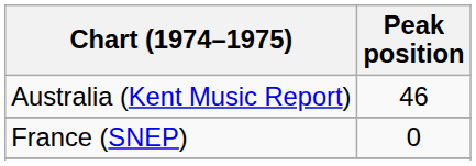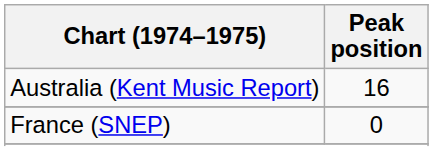 <table class="wikitable sortable">
 <tr>
 <th>Chart (1974–1975)</th>
 <th>Peak<br> position</th>
 </tr>
 <tr>
 <td>Australia (<a href='#'>Kent Music Report</a>)</td>
-<td align="center">46</td>
+<td align="center">16</td>
 </tr>
 <tr>
 </tr>
 <tr>
 </tr>
 <tr>
 </tr>
 <tr>
 <td>France (<a href='#'>SNEP</a>)</td>
 <td align="center">0</td>
 </tr>
 <tr>
 </tr>
 <tr>
 </tr>
 <tr>
 </tr>
 <tr>
 </tr>
 </table>
